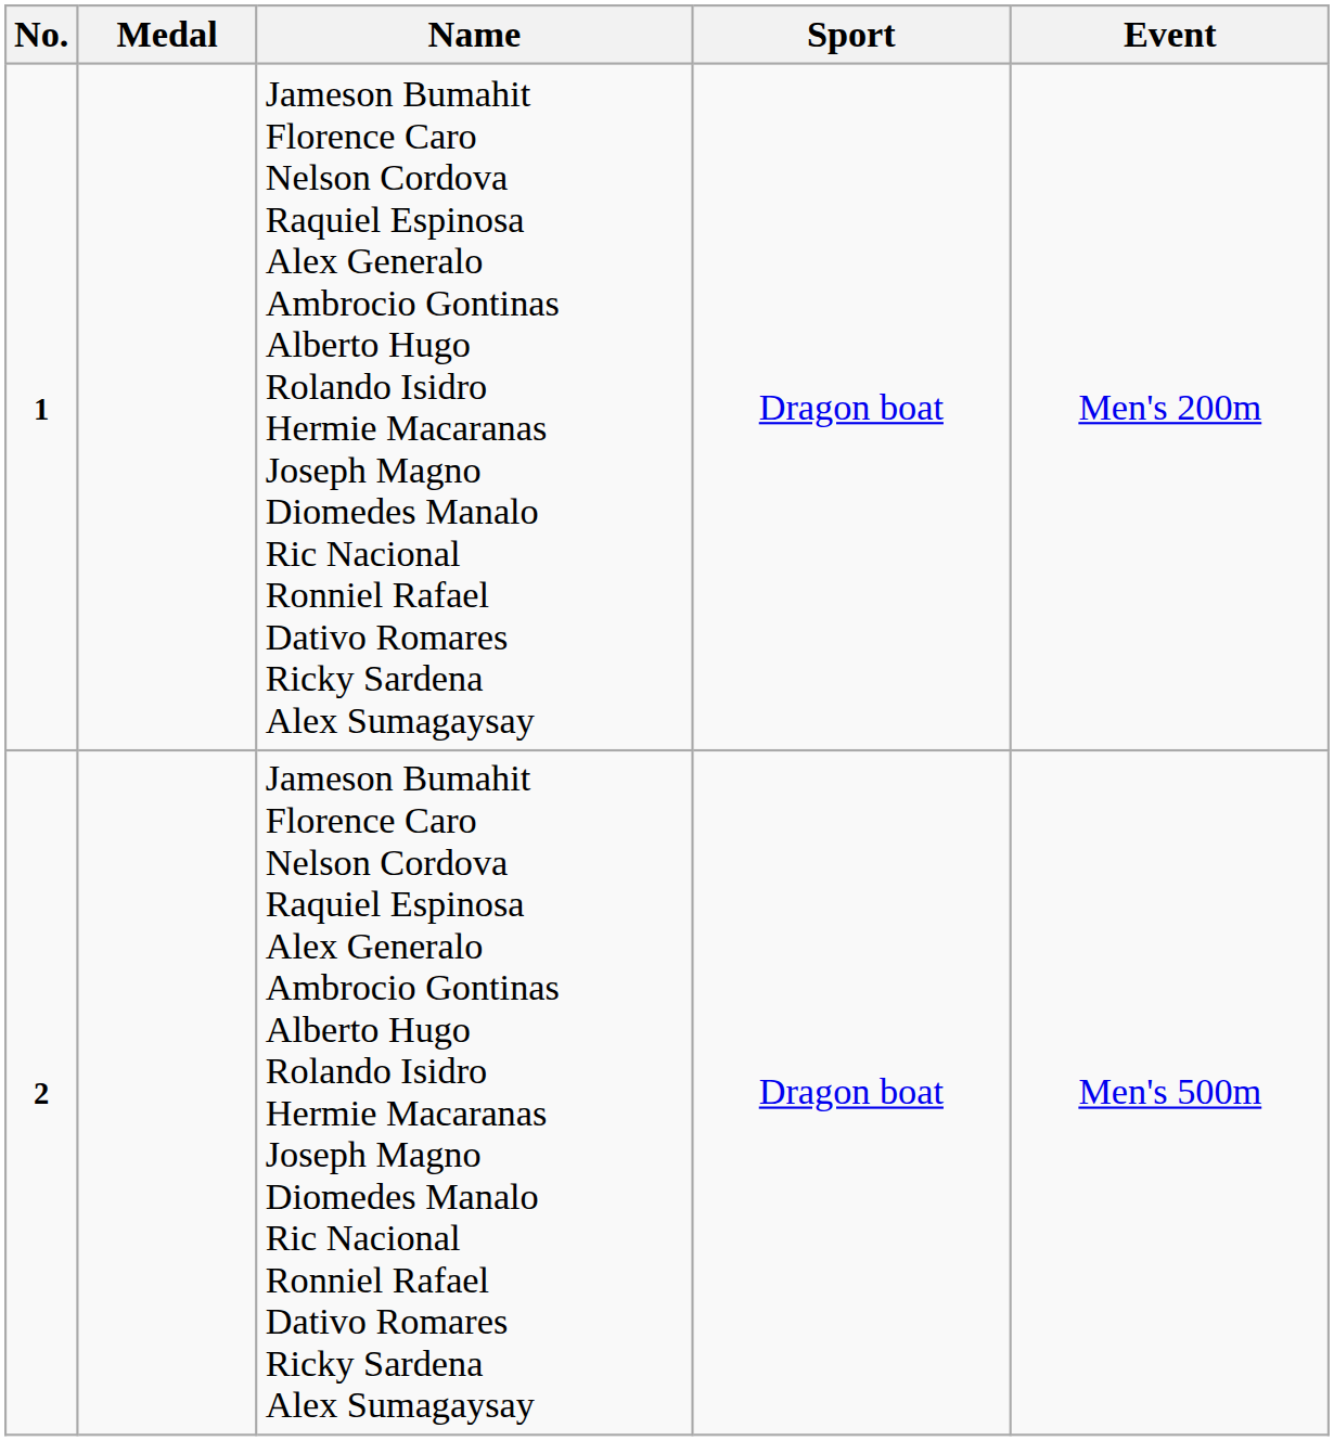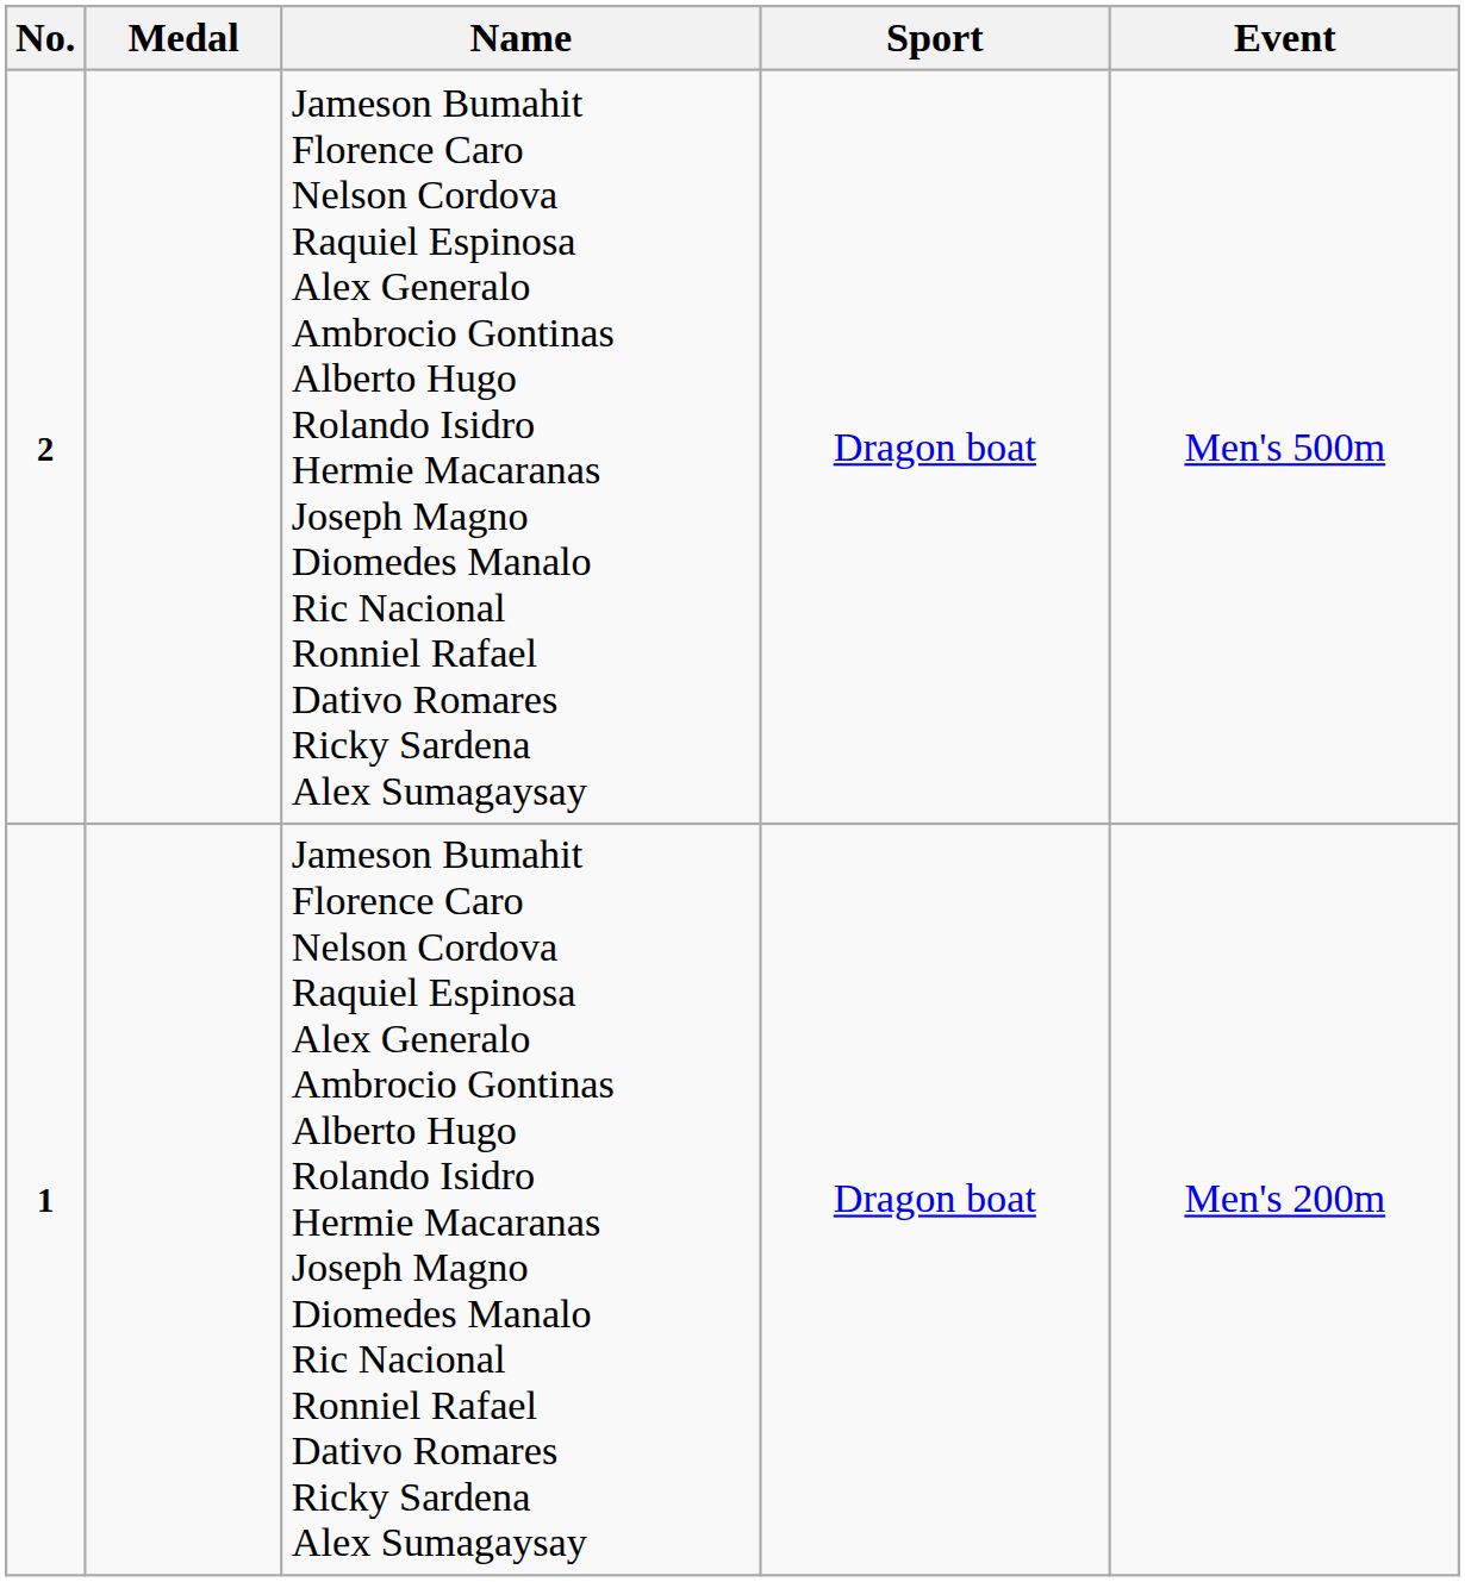 <table class="wikitable" style="font-size:100%; text-align:center;">
 <tr>
 <th width="10">No.</th>
 <th width="70">Medal</th>
 <th width="180">Name</th>
 <th width="130">Sport</th>
 <th width="130">Event</th>
 </tr>
 <tr>
+<td><small><strong>2</strong></small></td>
+<td></td>
+<td align=left>Jameson Bumahit<br>Florence Caro<br>Nelson Cordova<br>Raquiel Espinosa<br>Alex Generalo<br>Ambrocio Gontinas<br>Alberto Hugo<br>Rolando Isidro<br>Hermie Macaranas<br>Joseph Magno<br>Diomedes Manalo<br>Ric Nacional<br>Ronniel Rafael<br>Dativo Romares<br>Ricky Sardena<br>Alex Sumagaysay</td>
+<td> <a href='#'>Dragon boat</a></td>
+<td><a href='#'>Men's 500m</a></td>
+</tr>
+<tr>
 <td><small><strong>1</strong></small></td>
 <td></td>
 <td align=left>Jameson Bumahit<br>Florence Caro<br>Nelson Cordova<br>Raquiel Espinosa<br>Alex Generalo<br>Ambrocio Gontinas<br>Alberto Hugo<br>Rolando Isidro<br>Hermie Macaranas<br>Joseph Magno<br>Diomedes Manalo<br>Ric Nacional<br>Ronniel Rafael<br>Dativo Romares<br>Ricky Sardena<br>Alex Sumagaysay</td>
 <td> <a href='#'>Dragon boat</a></td>
 <td><a href='#'>Men's 200m</a></td>
 </tr>
-<tr>
-<td><small><strong>2</strong></small></td>
-<td></td>
-<td align=left>Jameson Bumahit<br>Florence Caro<br>Nelson Cordova<br>Raquiel Espinosa<br>Alex Generalo<br>Ambrocio Gontinas<br>Alberto Hugo<br>Rolando Isidro<br>Hermie Macaranas<br>Joseph Magno<br>Diomedes Manalo<br>Ric Nacional<br>Ronniel Rafael<br>Dativo Romares<br>Ricky Sardena<br>Alex Sumagaysay</td>
-<td> <a href='#'>Dragon boat</a></td>
-<td><a href='#'>Men's 500m</a></td>
-</tr>
 </table>
